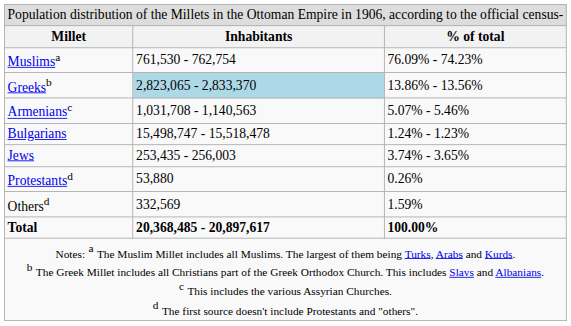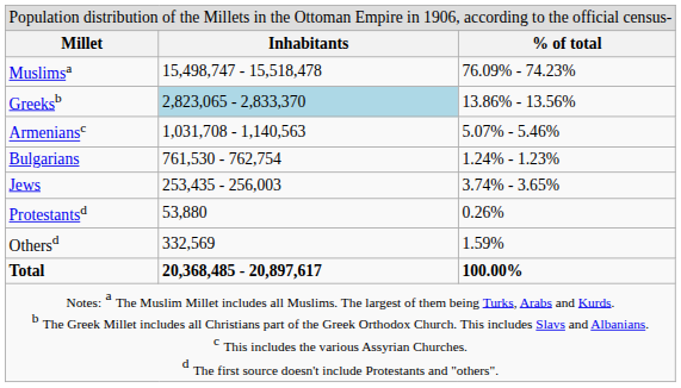 <table class="wikitable" ||>
 <tr bgcolor=#DDDDDD>
 <td colspan=10 align="center">Population distribution of the Millets in the Ottoman Empire in 1906, according to the official census-</td>
 </tr>
 <tr>
 <th>Millet</th>
 <th>Inhabitants</th>
 <th>% of total</th>
 </tr>
 <tr>
 <td><a href='#'>Muslims</a><sup>a</sup></td>
-<td>761,530 - 762,754</td>
+<td>15,498,747 - 15,518,478</td>
 <td>76.09% - 74.23%</td>
 </tr>
 <tr>
 <td><a href='#'>Greeks</a><sup>b</sup></td>
 <td style="background: lightblue;">2,823,065 - 2,833,370</td>
 <td>13.86% - 13.56%</td>
 </tr>
 <tr>
 <td><a href='#'>Armenians</a><sup>c</sup></td>
 <td>1,031,708 - 1,140,563</td>
 <td>5.07% - 5.46%</td>
 </tr>
 <tr>
 <td><a href='#'>Bulgarians</a></td>
-<td>15,498,747 - 15,518,478</td>
+<td>761,530 - 762,754</td>
 <td>1.24% - 1.23%</td>
 </tr>
 <tr>
 <td><a href='#'>Jews</a></td>
 <td>253,435 - 256,003</td>
 <td>3.74% - 3.65%</td>
 </tr>
 <tr>
 <td><a href='#'>Protestants</a><sup>d</sup></td>
 <td>53,880</td>
 <td>0.26%</td>
 </tr>
 <tr>
 <td>Others<sup>d</sup></td>
 <td>332,569</td>
 <td>1.59%</td>
 </tr>
 <tr>
 <td><strong>Total</strong></td>
 <td><strong>20,368,485 - 20,897,617</strong></td>
 <td><strong>100.00%</strong></td>
 </tr>
 <tr>
 <td colspan=10 align="center"><small>Notes:</small> <sup>a</sup> <small>The Muslim Millet includes all Muslims. The largest of them being <a href='#'>Turks</a>, <a href='#'>Arabs</a> and <a href='#'>Kurds</a>.</small><br><sup>b</sup> <small>The Greek Millet includes all Christians part of the Greek Orthodox Church. This includes <a href='#'>Slavs</a> and <a href='#'>Albanians</a>.</small><br><sup>c</sup> <small>This includes the various Assyrian Churches.</small><br><sup>d</sup> <small>The first source doesn't include Protestants and "others".</small></td>
 </tr>
 </table>
